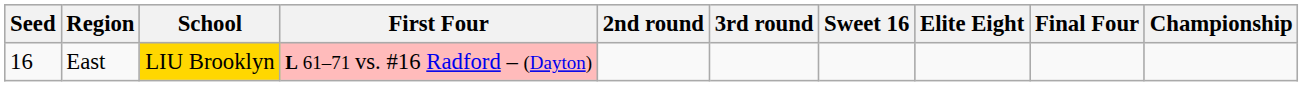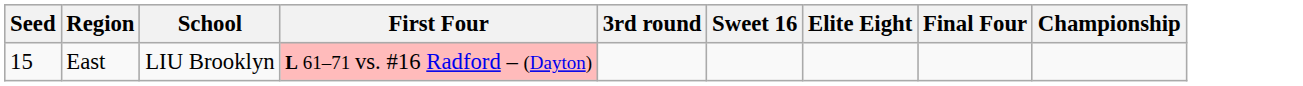 <table class="sortable wikitable" style="white-space:nowrap; font-size:90%;">
 <tr>
 <th>Seed</th>
 <th>Region</th>
 <th>School</th>
 <th>First Four</th>
-<th>2nd round</th>
 <th>3rd round</th>
 <th>Sweet 16</th>
 <th>Elite Eight</th>
 <th>Final Four</th>
 <th>Championship</th>
 </tr>
 <tr>
-<td>16</td>
+<td>15</td>
 <td>East</td>
-<td style="background: gold;">LIU Brooklyn</td>
+<td>LIU Brooklyn</td>
 <td style="background:#fbb;"><small> <strong>L</strong> 61–71 </small> vs. #16 <a href='#'>Radford</a> – <small>(<a href='#'>Dayton</a>)</small></td>
-<td></td>
 <td></td>
 <td></td>
 <td></td>
 <td></td>
 <td></td>
 </tr>
 </table>
